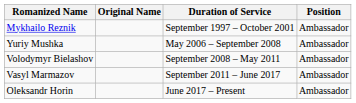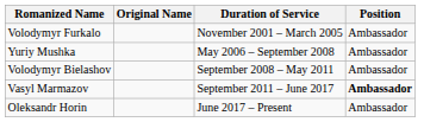 <table class="wikitable sortable" align="center" style="font-size: 100%">
 <tr>
 <th>Romanized Name</th>
 <th>Original Name</th>
 <th>Duration of Service</th>
 <th>Position</th>
 </tr>
 <tr>
-<td><a href='#'>Mykhailo Reznik</a></td>
+<td>Volodymyr Furkalo</td>
 <td></td>
-<td>September 1997 – October 2001</td>
+<td>November 2001 – March 2005</td>
 <td>Ambassador</td>
 </tr>
 <tr>
 <td>Yuriy Mushka</td>
 <td></td>
 <td>May 2006 – September 2008</td>
 <td>Ambassador</td>
 </tr>
 <tr>
 <td>Volodymyr Bielashov</td>
 <td></td>
 <td>September 2008 – May 2011</td>
 <td>Ambassador</td>
 </tr>
 <tr>
 <td>Vasyl Marmazov</td>
 <td></td>
 <td>September 2011 – June 2017</td>
-<td>Ambassador</td>
+<td><strong>Ambassador</strong></td>
 </tr>
 <tr>
 <td>Oleksandr Horin</td>
 <td></td>
 <td>June 2017 – Present</td>
 <td>Ambassador</td>
 </tr>
 </table>
